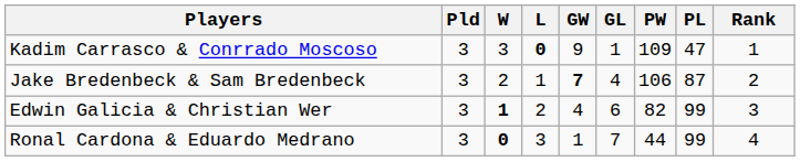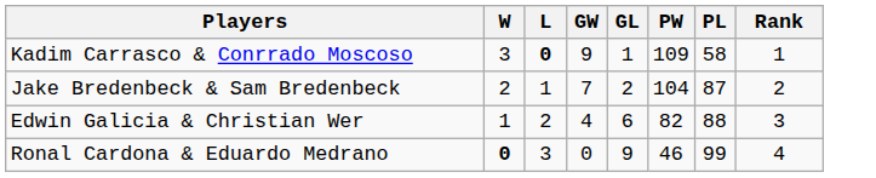 <table class=wikitable style="text-align:center">
 <tr>
 <th width=300>Players</th>
-<th width=20>Pld</th>
 <th width=20>W</th>
 <th width=20>L</th>
 <th width=20>GW</th>
 <th width=20>GL</th>
 <th width=20>PW</th>
 <th width=20>PL</th>
 <th width=50>Rank</th>
 </tr>
 <tr>
 <td align=left> Kadim Carrasco & <a href='#'>Conrrado Moscoso</a></td>
 <td>3</td>
-<td>3</td>
 <td><strong>0</strong></td>
 <td>9</td>
 <td>1</td>
 <td>109</td>
-<td>47</td>
+<td>58</td>
 <td>1</td>
 </tr>
 <tr>
 <td align=left> Jake Bredenbeck & Sam Bredenbeck</td>
-<td>3</td>
 <td>2</td>
 <td>1</td>
-<td><strong>7</strong></td>
-<td>4</td>
-<td>106</td>
+<td>7</td>
+<td>2</td>
+<td>104</td>
 <td>87</td>
 <td>2</td>
 </tr>
 <tr>
 <td align=left> Edwin Galicia & Christian Wer</td>
-<td>3</td>
-<td><strong>1</strong></td>
+<td>1</td>
 <td>2</td>
 <td>4</td>
 <td>6</td>
 <td>82</td>
-<td>99</td>
+<td>88</td>
 <td>3</td>
 </tr>
 <tr>
 <td align=left> Ronal Cardona & Eduardo Medrano</td>
-<td>3</td>
 <td><strong>0</strong></td>
 <td>3</td>
-<td>1</td>
-<td>7</td>
-<td>44</td>
+<td>0</td>
+<td>9</td>
+<td>46</td>
 <td>99</td>
 <td>4</td>
 </tr>
 </table>
